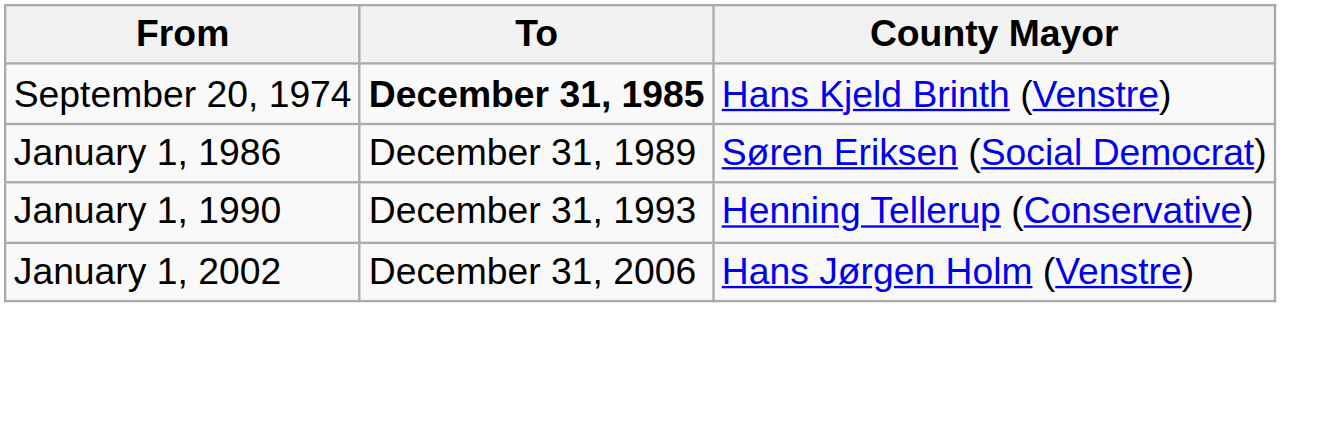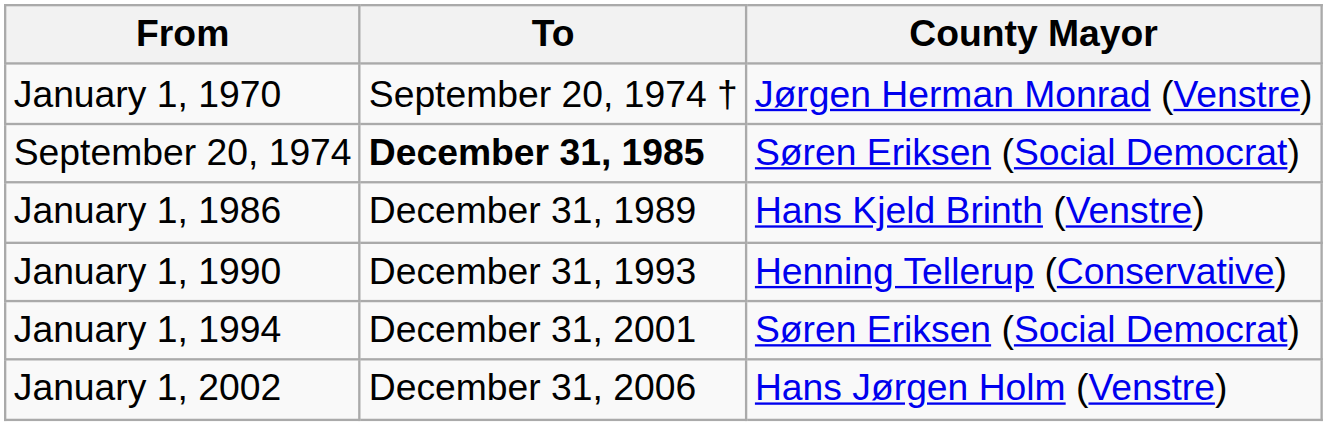 <table class="wikitable">
 <tr>
 <th>From</th>
 <th>To</th>
 <th>County Mayor</th>
 </tr>
 <tr>
+<td>January 1, 1970</td>
+<td>September 20, 1974 †</td>
+<td><a href='#'>Jørgen Herman Monrad</a> (<a href='#'>Venstre</a>)</td>
+</tr>
+<tr>
 <td>September 20, 1974</td>
 <td><strong>December 31, 1985</strong></td>
-<td><a href='#'>Hans Kjeld Brinth</a> (<a href='#'>Venstre</a>)</td>
+<td><a href='#'>Søren Eriksen</a> (<a href='#'>Social Democrat</a>)</td>
 </tr>
 <tr>
 <td>January 1, 1986</td>
 <td>December 31, 1989</td>
-<td><a href='#'>Søren Eriksen</a> (<a href='#'>Social Democrat</a>)</td>
+<td><a href='#'>Hans Kjeld Brinth</a> (<a href='#'>Venstre</a>)</td>
 </tr>
 <tr>
 <td>January 1, 1990</td>
 <td>December 31, 1993</td>
 <td><a href='#'>Henning Tellerup</a> (<a href='#'>Conservative</a>)</td>
 </tr>
 <tr>
+<td>January 1, 1994</td>
+<td>December 31, 2001</td>
+<td><a href='#'>Søren Eriksen</a> (<a href='#'>Social Democrat</a>)</td>
+</tr>
+<tr>
 <td>January 1, 2002</td>
 <td>December 31, 2006</td>
 <td><a href='#'>Hans Jørgen Holm</a> (<a href='#'>Venstre</a>)</td>
 </tr>
 </table>
